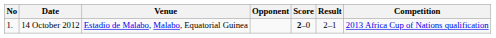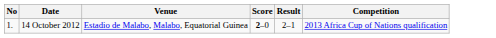 <table class="wikitable" style="font-size:85%;">
 <tr>
 <th>No</th>
 <th>Date</th>
 <th>Venue</th>
-<th>Opponent</th>
 <th>Score</th>
 <th>Result</th>
 <th>Competition</th>
 </tr>
 <tr>
 <td>1.</td>
 <td>14 October 2012</td>
 <td><a href='#'>Estadio de Malabo</a>, <a href='#'>Malabo</a>, Equatorial Guinea</td>
-<td></td>
 <td align=center><strong>2</strong>–0</td>
 <td align=center>2–1</td>
 <td><a href='#'>2013 Africa Cup of Nations qualification</a></td>
 </tr>
 </table>
